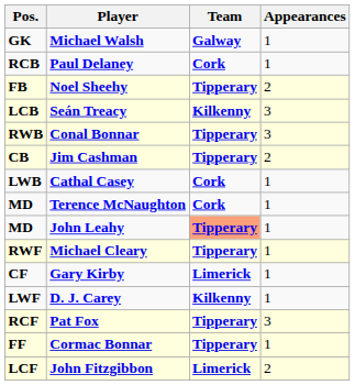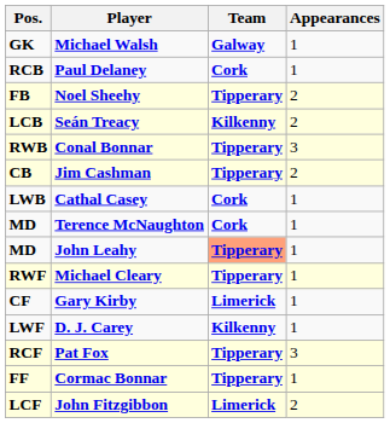 <table class="wikitable">
 <tr>
 <th>Pos.</th>
 <th>Player</th>
 <th>Team</th>
 <th>Appearances</th>
 </tr>
 <tr>
 <td><strong>GK</strong></td>
 <td> <strong><a href='#'>Michael Walsh</a></strong></td>
 <td><strong><a href='#'>Galway</a></strong></td>
 <td>1</td>
 </tr>
 <tr>
 <td><strong>RCB</strong></td>
 <td> <strong><a href='#'>Paul Delaney</a></strong></td>
 <td><strong><a href='#'>Cork</a></strong></td>
 <td>1</td>
 </tr>
 <tr bgcolor=#FFFFDD>
 <td><strong>FB</strong></td>
 <td> <strong><a href='#'>Noel Sheehy</a></strong></td>
 <td><strong><a href='#'>Tipperary</a></strong></td>
 <td>2</td>
 </tr>
 <tr bgcolor=#FFFFDD>
 <td><strong>LCB</strong></td>
 <td> <strong><a href='#'>Seán Treacy</a></strong></td>
 <td><strong><a href='#'>Kilkenny</a></strong></td>
-<td>3</td>
+<td>2</td>
 </tr>
 <tr bgcolor=#FFFFDD>
 <td><strong>RWB</strong></td>
 <td> <strong><a href='#'>Conal Bonnar</a></strong></td>
 <td><strong><a href='#'>Tipperary</a></strong></td>
 <td>3</td>
 </tr>
 <tr bgcolor=#FFFFDD>
 <td><strong>CB</strong></td>
 <td> <strong><a href='#'>Jim Cashman</a></strong></td>
 <td><strong><a href='#'>Tipperary</a></strong></td>
 <td>2</td>
 </tr>
 <tr>
 <td><strong>LWB</strong></td>
 <td> <strong><a href='#'>Cathal Casey</a></strong></td>
 <td><strong><a href='#'>Cork</a></strong></td>
 <td>1</td>
 </tr>
 <tr>
 <td><strong>MD</strong></td>
 <td> <strong><a href='#'>Terence McNaughton</a></strong></td>
 <td><strong><a href='#'>Cork</a></strong></td>
 <td>1</td>
 </tr>
 <tr>
 <td><strong>MD</strong></td>
 <td> <strong><a href='#'>John Leahy</a></strong></td>
 <td style="background: lightsalmon;"><strong><a href='#'>Tipperary</a></strong></td>
 <td>1</td>
 </tr>
 <tr bgcolor=#FFFFDD>
 <td><strong>RWF</strong></td>
 <td> <strong><a href='#'>Michael Cleary</a></strong></td>
 <td><strong><a href='#'>Tipperary</a></strong></td>
 <td>1</td>
 </tr>
 <tr>
 <td><strong>CF</strong></td>
 <td> <strong><a href='#'>Gary Kirby</a></strong></td>
 <td><strong><a href='#'>Limerick</a></strong></td>
 <td>1</td>
 </tr>
 <tr>
 <td><strong>LWF</strong></td>
 <td> <strong><a href='#'>D. J. Carey</a></strong></td>
 <td><strong><a href='#'>Kilkenny</a></strong></td>
 <td>1</td>
 </tr>
 <tr bgcolor=#FFFFDD>
 <td><strong>RCF</strong></td>
 <td> <strong><a href='#'>Pat Fox</a></strong></td>
 <td><strong><a href='#'>Tipperary</a></strong></td>
 <td>3</td>
 </tr>
 <tr bgcolor=#FFFFDD>
 <td><strong>FF</strong></td>
 <td> <strong><a href='#'>Cormac Bonnar</a></strong></td>
 <td><strong><a href='#'>Tipperary</a></strong></td>
 <td>1</td>
 </tr>
 <tr bgcolor=#FFFFDD>
 <td><strong>LCF</strong></td>
 <td> <strong><a href='#'>John Fitzgibbon</a></strong></td>
 <td><strong><a href='#'>Limerick</a></strong></td>
 <td>2</td>
 </tr>
 </table>
